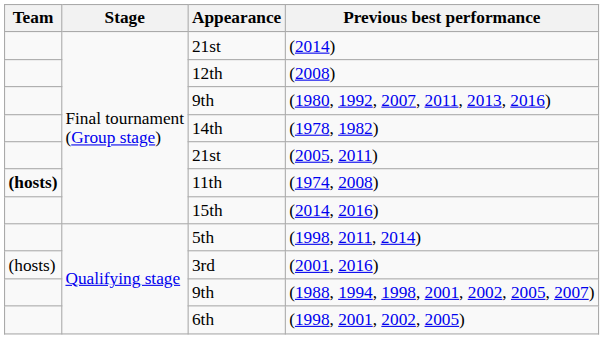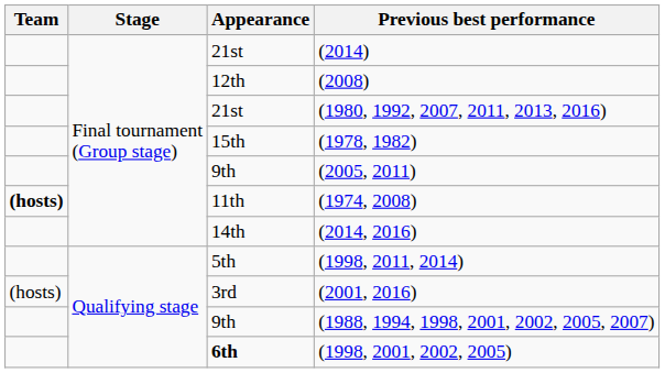 <table class="wikitable sortable" style="text-align: left;">
 <tr>
 <th>Team</th>
 <th>Stage</th>
 <th data-sort-type="number">Appearance</th>
 <th>Previous best performance</th>
 </tr>
 <tr>
 <td></td>
 <td rowspan=7>Final tournament<br>(<a href='#'>Group stage</a>)</td>
 <td>21st</td>
 <td> (<a href='#'>2014</a>)</td>
 </tr>
 <tr>
 <td></td>
 <td>12th</td>
 <td> (<a href='#'>2008</a>)</td>
 </tr>
 <tr>
 <td></td>
-<td>9th</td>
+<td>21st</td>
 <td> (<a href='#'>1980</a>, <a href='#'>1992</a>, <a href='#'>2007</a>, <a href='#'>2011</a>, <a href='#'>2013</a>, <a href='#'>2016</a>)</td>
 </tr>
 <tr>
 <td></td>
-<td>14th</td>
+<td>15th</td>
 <td> (<a href='#'>1978</a>, <a href='#'>1982</a>)</td>
 </tr>
 <tr>
 <td></td>
-<td>21st</td>
+<td>9th</td>
 <td> (<a href='#'>2005</a>, <a href='#'>2011</a>)</td>
 </tr>
 <tr>
 <td><strong> (hosts)</strong></td>
 <td>11th</td>
 <td> (<a href='#'>1974</a>, <a href='#'>2008</a>)</td>
 </tr>
 <tr>
 <td></td>
-<td>15th</td>
+<td>14th</td>
 <td> (<a href='#'>2014</a>, <a href='#'>2016</a>)</td>
 </tr>
 <tr>
 <td></td>
 <td rowspan=4><a href='#'>Qualifying stage</a></td>
 <td>5th</td>
 <td> (<a href='#'>1998</a>, <a href='#'>2011</a>, <a href='#'>2014</a>)</td>
 </tr>
 <tr>
 <td> (hosts)</td>
 <td>3rd</td>
 <td> (<a href='#'>2001</a>, <a href='#'>2016</a>)</td>
 </tr>
 <tr>
 <td></td>
 <td>9th</td>
 <td> (<a href='#'>1988</a>, <a href='#'>1994</a>, <a href='#'>1998</a>, <a href='#'>2001</a>, <a href='#'>2002</a>, <a href='#'>2005</a>, <a href='#'>2007</a>)</td>
 </tr>
 <tr>
 <td></td>
-<td>6th</td>
+<td><strong>6th</strong></td>
 <td> (<a href='#'>1998</a>, <a href='#'>2001</a>, <a href='#'>2002</a>, <a href='#'>2005</a>)</td>
 </tr>
 </table>
